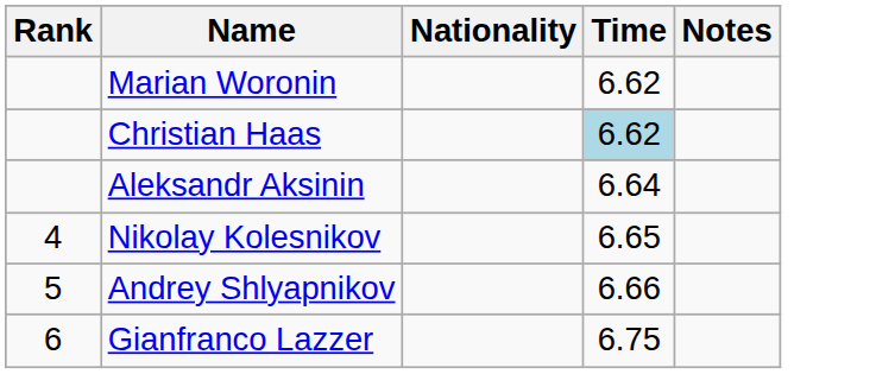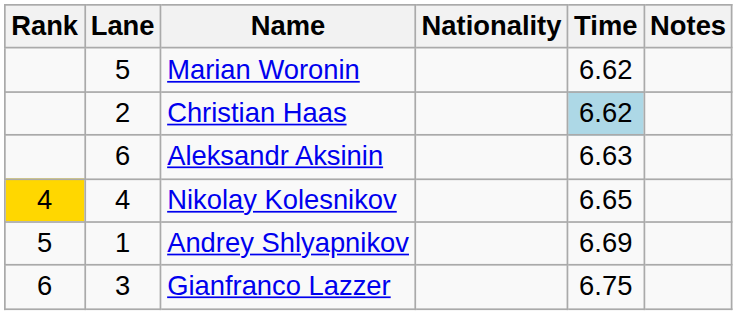 <table class="wikitable sortable" style="text-align:center">
 <tr>
 <th>Rank</th>
+<th>Lane</th>
 <th>Name</th>
 <th>Nationality</th>
 <th>Time</th>
 <th>Notes</th>
 </tr>
 <tr>
 <td></td>
+<td>5</td>
 <td align="left"><a href='#'>Marian Woronin</a></td>
 <td align=left></td>
 <td>6.62</td>
 <td></td>
 </tr>
 <tr>
 <td></td>
+<td>2</td>
 <td align="left"><a href='#'>Christian Haas</a></td>
 <td align=left></td>
 <td style="background: lightblue;">6.62</td>
 <td></td>
 </tr>
 <tr>
 <td></td>
+<td>6</td>
 <td align="left"><a href='#'>Aleksandr Aksinin</a></td>
 <td align=left></td>
-<td>6.64</td>
+<td>6.63</td>
 <td></td>
 </tr>
 <tr>
+<td style="background: gold;">4</td>
 <td>4</td>
 <td align="left"><a href='#'>Nikolay Kolesnikov</a></td>
 <td align=left></td>
 <td>6.65</td>
 <td></td>
 </tr>
 <tr>
 <td>5</td>
+<td>1</td>
 <td align="left"><a href='#'>Andrey Shlyapnikov</a></td>
 <td align=left></td>
-<td>6.66</td>
+<td>6.69</td>
 <td></td>
 </tr>
 <tr>
 <td>6</td>
+<td>3</td>
 <td align="left"><a href='#'>Gianfranco Lazzer</a></td>
 <td align=left></td>
 <td>6.75</td>
 <td></td>
 </tr>
 </table>
